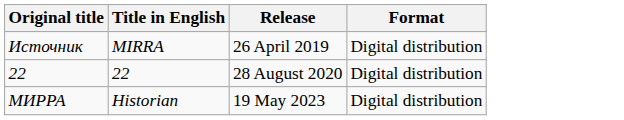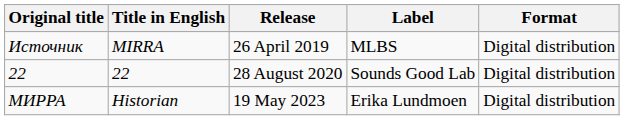 <table class="wikitable">
 <tr>
 <th>Original title</th>
 <th>Title in English</th>
 <th>Release</th>
+<th>Label</th>
 <th>Format</th>
 </tr>
 <tr>
 <td><em>Источник</em></td>
 <td><em>MIRRA</em></td>
 <td>26 April 2019</td>
+<td>MLBS</td>
 <td>Digital distribution</td>
 </tr>
 <tr>
 <td><em>22</em></td>
 <td><em>22</em></td>
 <td>28 August 2020</td>
+<td>Sounds Good Lab</td>
 <td>Digital distribution</td>
 </tr>
 <tr>
 <td><em>МИРРА</em></td>
 <td><em>Historian</em></td>
 <td>19 May 2023</td>
+<td>Erika Lundmoen</td>
 <td>Digital distribution</td>
 </tr>
 </table>
